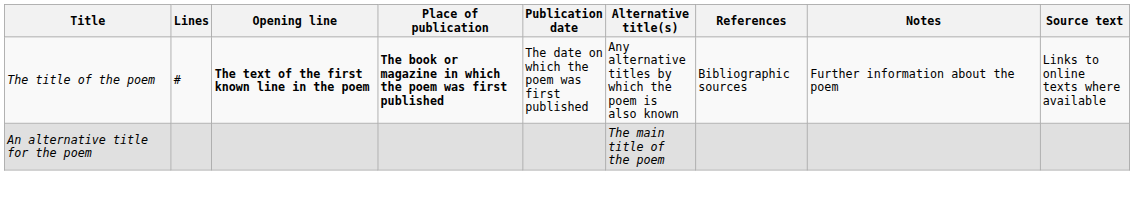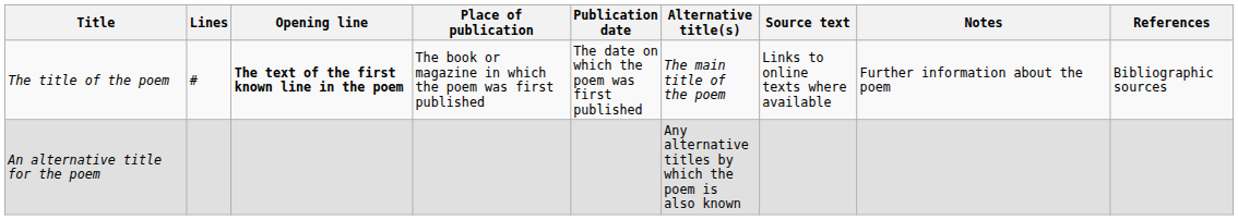 <table class="wikitable">
 <tr>
 <th width="15%">Title</th>
 <th width="3%">Lines</th>
 <th width="15%">Opening line</th>
 <th width="13%">Place of publication</th>
 <th width="7%">Publication date</th>
 <th width="8%">Alternative title(s)</th>
+<th width="8%">Source text</th>
+<th width="21%">Notes</th>
 <th width="10%">References</th>
-<th width="21%">Notes</th>
-<th width="8%">Source text</th>
 </tr>
 <tr>
 <td><em>The title of the poem</em></td>
 <td>#</td>
 <td><strong>The text of the first known line in the poem</strong></td>
-<td><strong>The book or magazine in which the poem was first published</strong></td>
+<td>The book or magazine in which the poem was first published</td>
 <td>The date on which the poem was first published</td>
-<td>Any alternative titles by which the poem is also known</td>
+<td><em>The main title of the poem</em></td>
+<td>Links to online texts where available</td>
+<td>Further information about the poem</td>
 <td>Bibliographic sources</td>
-<td>Further information about the poem</td>
-<td>Links to online texts where available</td>
 </tr>
 <tr style="background:#E0E0E0;">
 <td><em>An alternative title for the poem</em></td>
 <td></td>
 <td></td>
 <td></td>
 <td></td>
-<td><em>The main title of the poem</em></td>
+<td>Any alternative titles by which the poem is also known</td>
 <td></td>
 <td></td>
 <td></td>
 </tr>
 </table>
